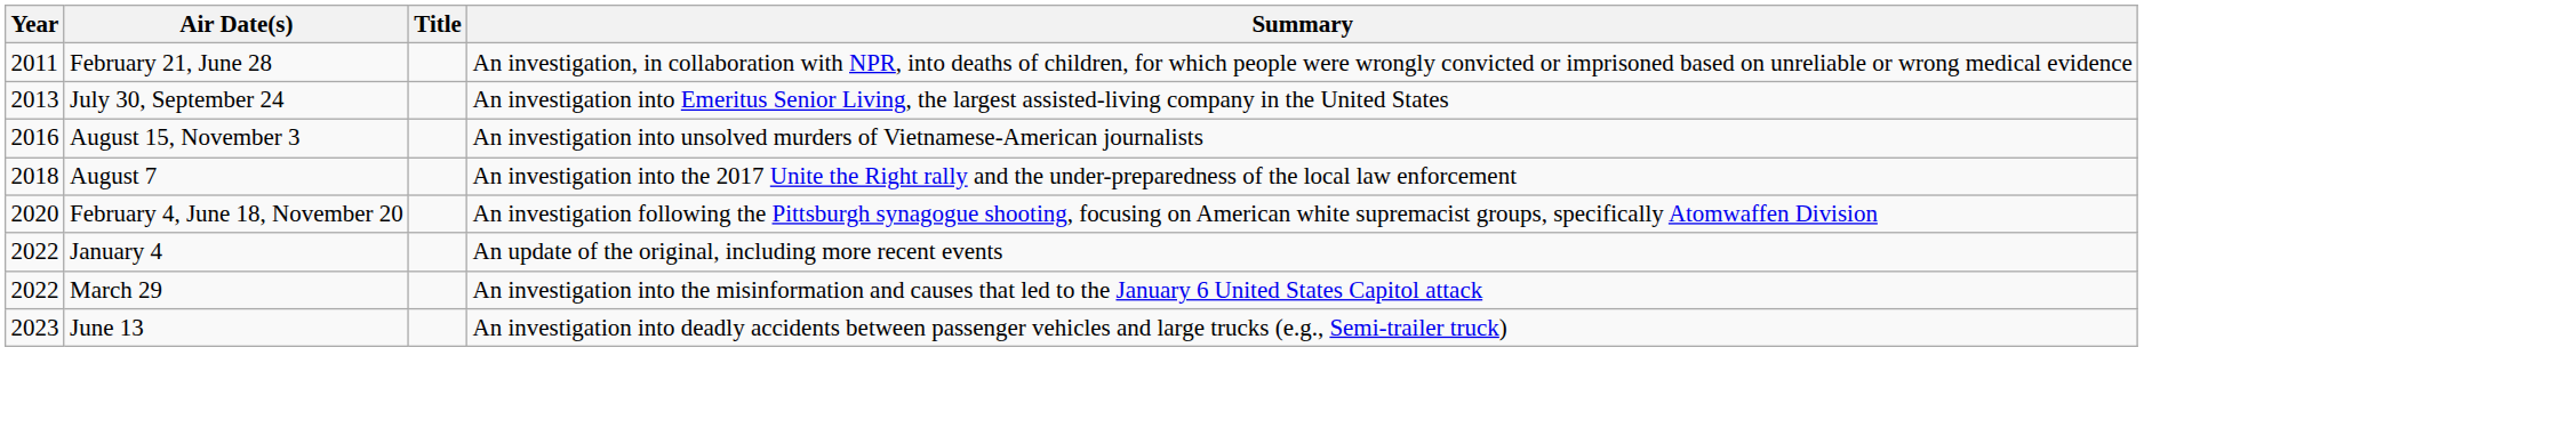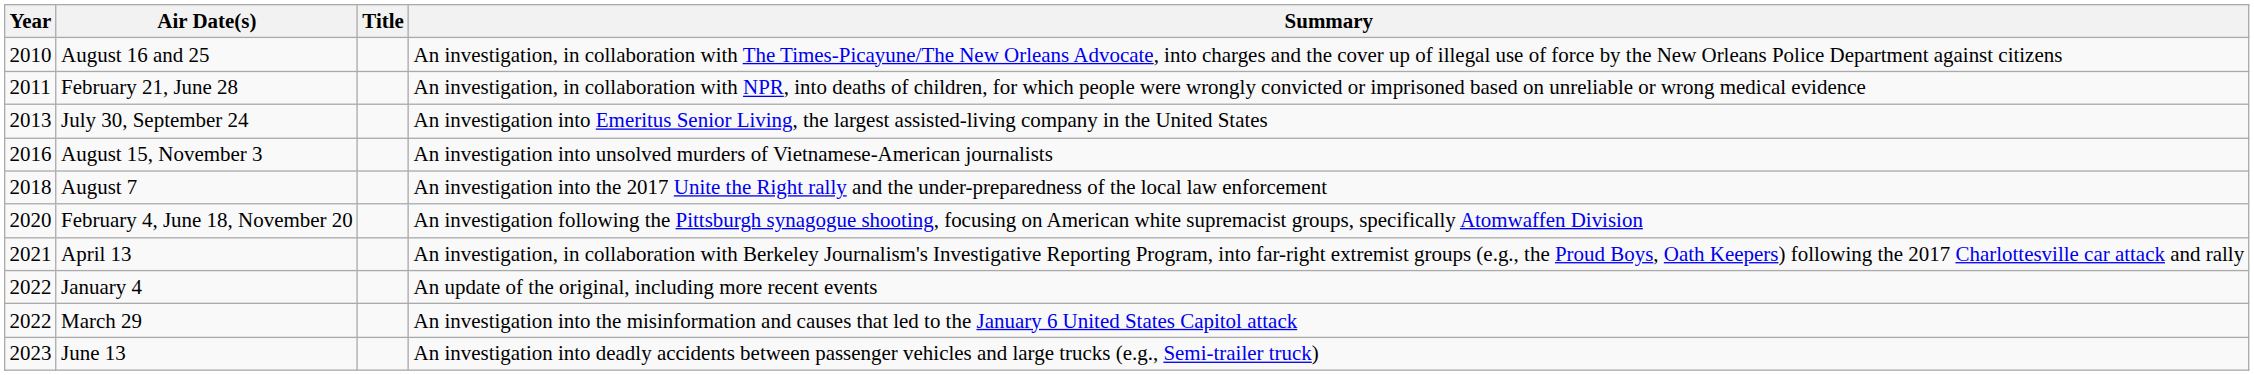 <table class="wikitable sortable">
 <tr>
 <th>Year</th>
 <th>Air Date(s)</th>
 <th>Title</th>
 <th>Summary</th>
+</tr>
+<tr>
+<td>2010</td>
+<td>August 16 and 25</td>
+<td></td>
+<td>An investigation, in collaboration with <a href='#'>The Times-Picayune/The New Orleans Advocate</a>, into charges and the cover up of illegal use of force by the New Orleans Police Department against citizens</td>
 </tr>
 <tr>
 <td>2011</td>
 <td>February 21, June 28</td>
 <td></td>
 <td>An investigation, in collaboration with <a href='#'>NPR</a>, into deaths of children, for which people were wrongly convicted or imprisoned based on unreliable or wrong medical evidence</td>
 </tr>
 <tr>
 <td>2013</td>
 <td>July 30, September 24</td>
 <td></td>
 <td>An investigation into <a href='#'>Emeritus Senior Living</a>, the largest assisted-living company in the United States</td>
 </tr>
 <tr>
 <td>2016</td>
 <td>August 15, November 3</td>
 <td></td>
 <td>An investigation into unsolved murders of Vietnamese-American journalists</td>
 </tr>
 <tr>
 <td>2018</td>
 <td>August 7</td>
 <td></td>
 <td>An investigation into the 2017 <a href='#'>Unite the Right rally</a> and the under-preparedness of the local law enforcement</td>
 </tr>
 <tr>
 <td>2020</td>
 <td>February 4, June 18, November 20</td>
 <td></td>
 <td>An investigation following the <a href='#'>Pittsburgh synagogue shooting</a>, focusing on American white supremacist groups, specifically <a href='#'>Atomwaffen Division</a></td>
 </tr>
 <tr>
+<td>2021</td>
+<td>April 13</td>
+<td></td>
+<td>An investigation, in collaboration with Berkeley Journalism's Investigative Reporting Program, into far-right extremist groups (e.g., the <a href='#'>Proud Boys</a>, <a href='#'>Oath Keepers</a>) following the 2017 <a href='#'>Charlottesville car attack</a> and rally</td>
+</tr>
+<tr>
 <td>2022</td>
 <td>January 4</td>
 <td></td>
 <td>An update of the original, including more recent events</td>
 </tr>
 <tr>
 <td>2022</td>
 <td>March 29</td>
 <td></td>
 <td>An investigation into the misinformation and causes that led to the <a href='#'>January 6 United States Capitol attack</a></td>
 </tr>
 <tr>
 <td>2023</td>
 <td>June 13</td>
 <td></td>
 <td>An investigation into deadly accidents between passenger vehicles and large trucks (e.g., <a href='#'>Semi-trailer truck</a>)</td>
 </tr>
 </table>
